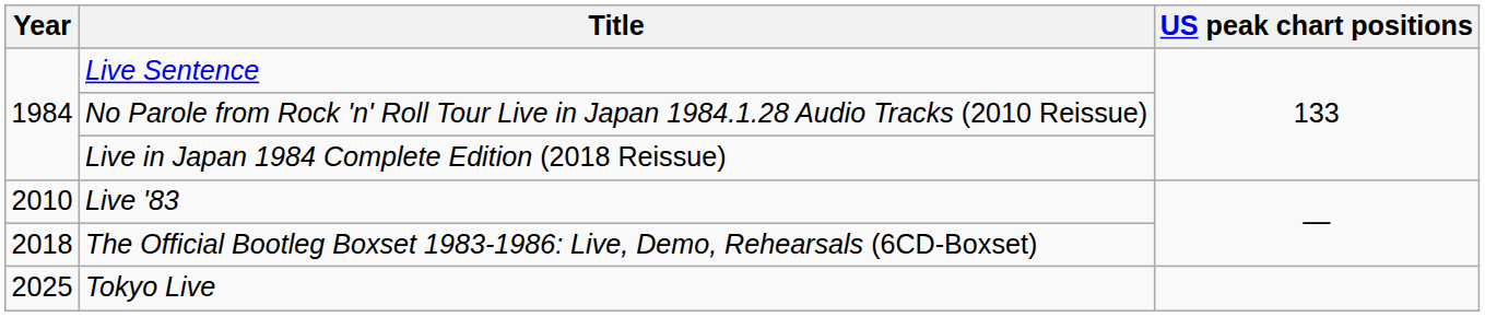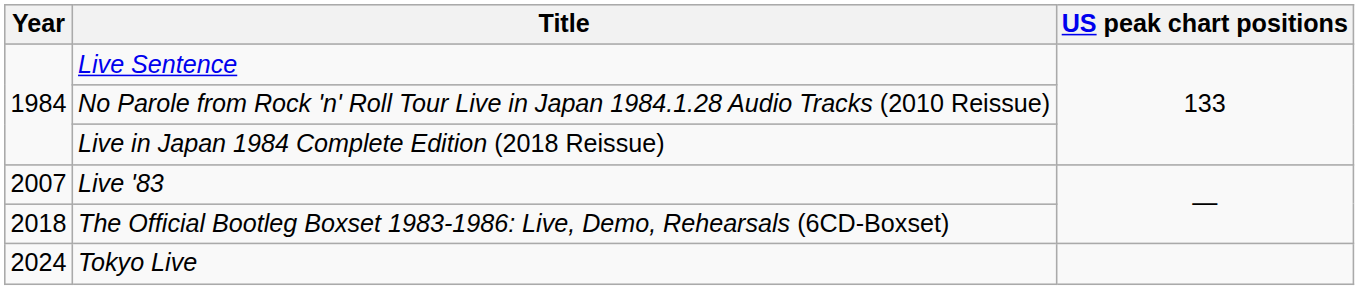 <table class="wikitable">
 <tr>
 <th>Year</th>
 <th>Title</th>
 <th><a href='#'>US</a> peak chart positions</th>
 </tr>
 <tr>
 <td rowspan="3">1984</td>
 <td><em><a href='#'>Live Sentence</a></em></td>
 <td rowspan="3" style="text-align:center;">133</td>
 </tr>
 <tr>
 <td><em>No Parole from Rock 'n' Roll Tour Live in Japan 1984.1.28 Audio Tracks</em> (2010 Reissue)</td>
 </tr>
 <tr>
 <td><em>Live in Japan 1984 Complete Edition</em> (2018 Reissue)</td>
 </tr>
 <tr>
-<td>2010</td>
+<td>2007</td>
 <td><em>Live '83</em></td>
 <td rowspan="2" style="text-align:center;">—</td>
 </tr>
 <tr>
 <td>2018</td>
 <td><em>The Official Bootleg Boxset 1983-1986: Live, Demo, Rehearsals</em> (6CD-Boxset)</td>
 </tr>
 <tr>
-<td>2025</td>
+<td>2024</td>
 <td><em>Tokyo Live</em></td>
 <td></td>
 </tr>
 </table>
